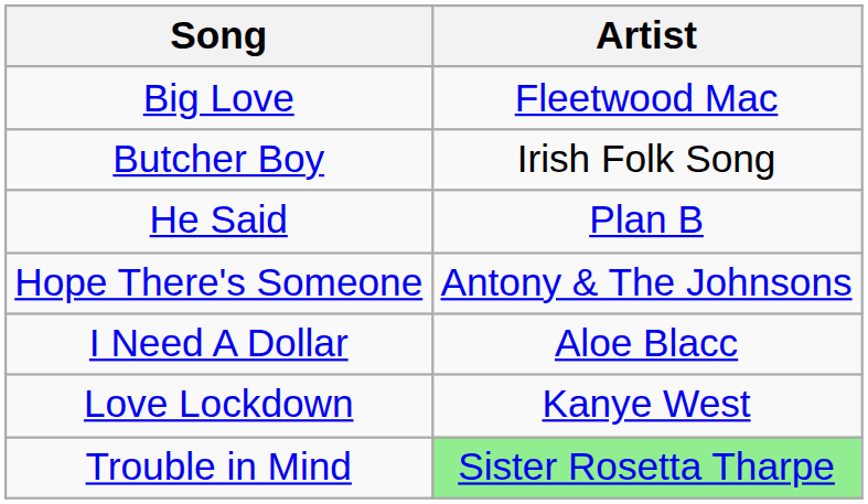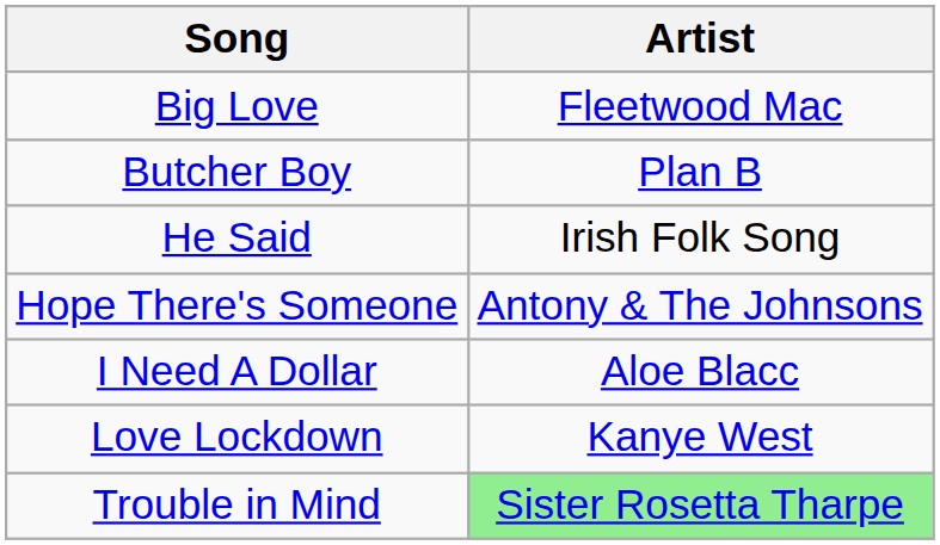 <table class="wikitable" style="text-align:center;" border="1">
 <tr>
 <th>Song</th>
 <th>Artist</th>
 </tr>
 <tr>
 <td><a href='#'>Big Love</a></td>
 <td><a href='#'>Fleetwood Mac</a></td>
 </tr>
 <tr>
 <td><a href='#'>Butcher Boy</a></td>
-<td>Irish Folk Song</td>
+<td><a href='#'>Plan B</a></td>
 </tr>
 <tr>
 <td><a href='#'>He Said</a></td>
-<td><a href='#'>Plan B</a></td>
+<td>Irish Folk Song</td>
 </tr>
 <tr>
 <td><a href='#'>Hope There's Someone</a></td>
 <td><a href='#'>Antony & The Johnsons</a></td>
 </tr>
 <tr>
 <td><a href='#'>I Need A Dollar</a></td>
 <td><a href='#'>Aloe Blacc</a></td>
 </tr>
 <tr>
 <td><a href='#'>Love Lockdown</a></td>
 <td><a href='#'>Kanye West</a></td>
 </tr>
 <tr>
 <td><a href='#'>Trouble in Mind</a></td>
 <td style="background: lightgreen;"><a href='#'>Sister Rosetta Tharpe</a></td>
 </tr>
 </table>
